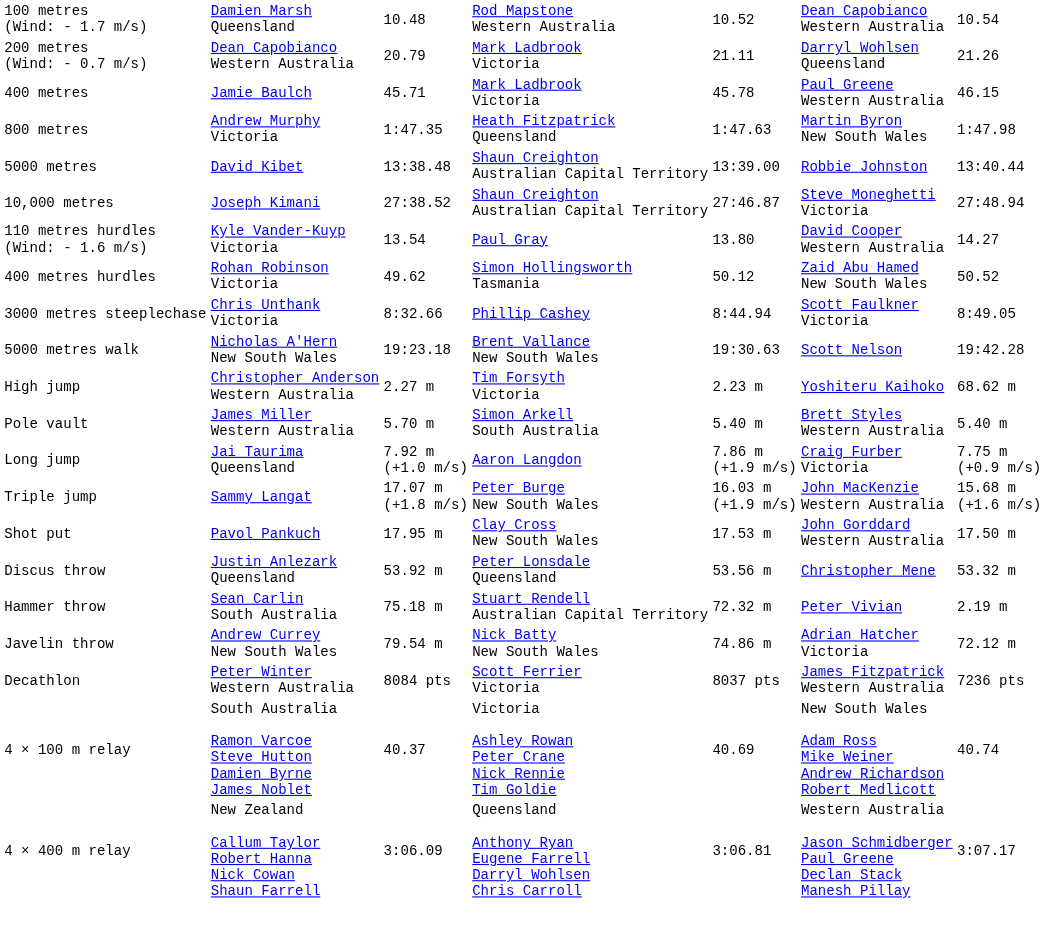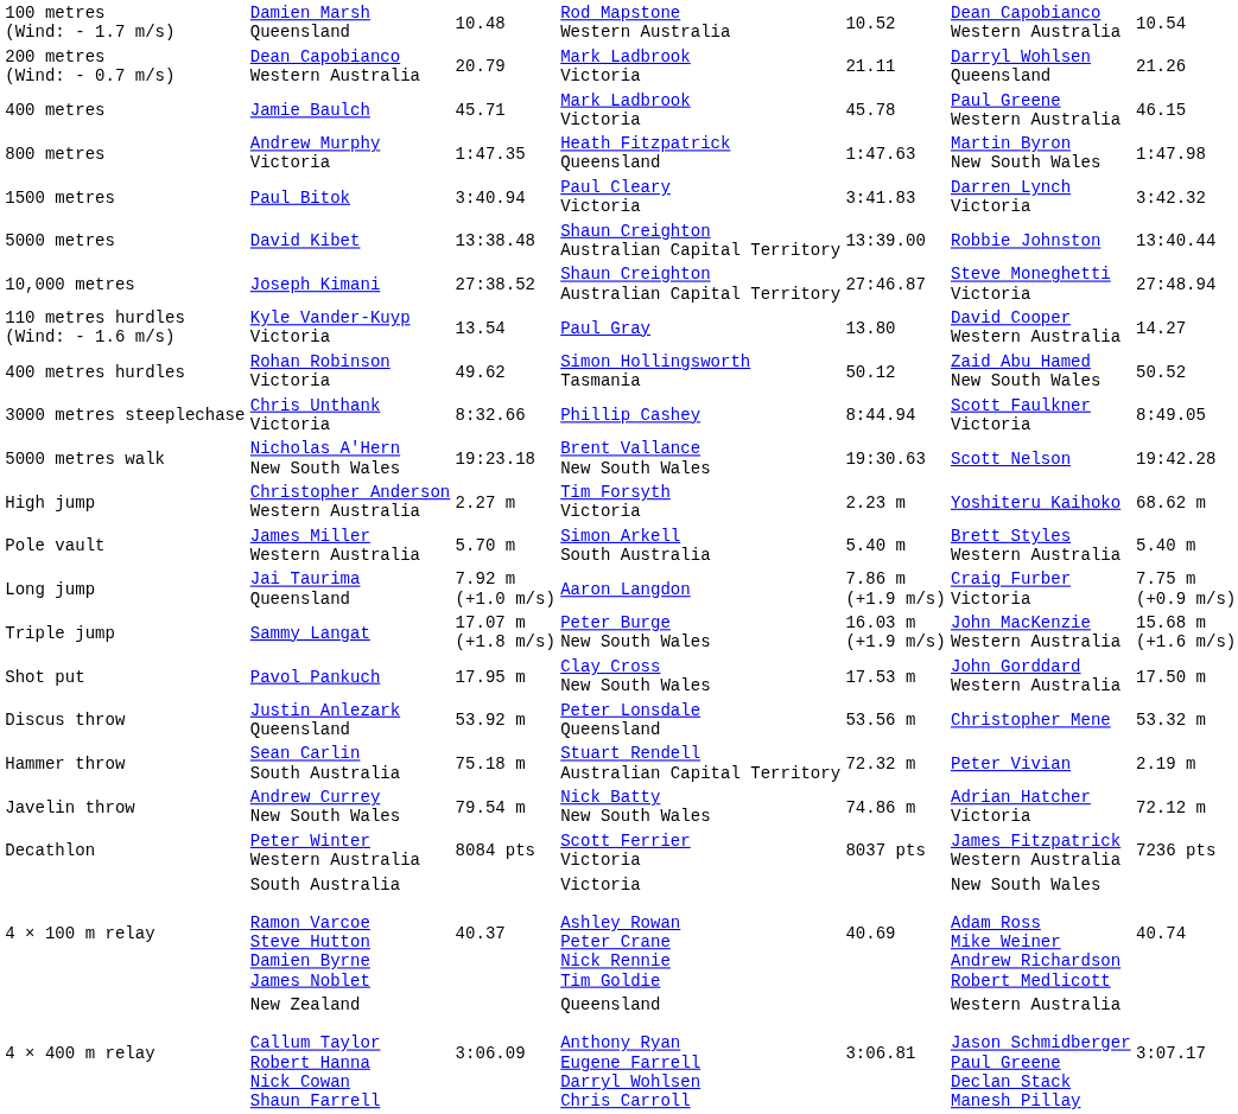 <table>
 <tr>
 <td>100 metres<br>(Wind: - 1.7 m/s)</td>
 <td><a href='#'>Damien Marsh</a><br>Queensland</td>
 <td>10.48</td>
 <td><a href='#'>Rod Mapstone</a><br>Western Australia</td>
 <td>10.52</td>
 <td><a href='#'>Dean Capobianco</a><br>Western Australia</td>
 <td>10.54</td>
 </tr>
 <tr>
 <td>200 metres<br>(Wind: - 0.7 m/s)</td>
 <td><a href='#'>Dean Capobianco</a><br>Western Australia</td>
 <td>20.79</td>
 <td><a href='#'>Mark Ladbrook</a><br>Victoria</td>
 <td>21.11</td>
 <td><a href='#'>Darryl Wohlsen</a><br>Queensland</td>
 <td>21.26</td>
 </tr>
 <tr>
 <td>400 metres</td>
 <td><a href='#'>Jamie Baulch</a><br></td>
 <td>45.71</td>
 <td><a href='#'>Mark Ladbrook</a><br>Victoria</td>
 <td>45.78</td>
 <td><a href='#'>Paul Greene</a><br>Western Australia</td>
 <td>46.15</td>
 </tr>
 <tr>
 <td>800 metres</td>
 <td><a href='#'>Andrew Murphy</a><br>Victoria</td>
 <td>1:47.35</td>
 <td><a href='#'>Heath Fitzpatrick</a><br>Queensland</td>
 <td>1:47.63</td>
 <td><a href='#'>Martin Byron</a><br>New South Wales</td>
 <td>1:47.98</td>
+</tr>
+<tr>
+<td>1500 metres</td>
+<td><a href='#'>Paul Bitok</a><br></td>
+<td>3:40.94</td>
+<td><a href='#'>Paul Cleary</a><br>Victoria</td>
+<td>3:41.83</td>
+<td><a href='#'>Darren Lynch</a><br>Victoria</td>
+<td>3:42.32</td>
 </tr>
 <tr>
 <td>5000 metres</td>
 <td><a href='#'>David Kibet</a><br></td>
 <td>13:38.48</td>
 <td><a href='#'>Shaun Creighton</a><br>Australian Capital Territory</td>
 <td>13:39.00</td>
 <td><a href='#'>Robbie Johnston</a><br></td>
 <td>13:40.44</td>
 </tr>
 <tr>
 <td>10,000 metres</td>
 <td><a href='#'>Joseph Kimani</a><br></td>
 <td>27:38.52</td>
 <td><a href='#'>Shaun Creighton</a><br>Australian Capital Territory</td>
 <td>27:46.87</td>
 <td><a href='#'>Steve Moneghetti</a><br>Victoria</td>
 <td>27:48.94</td>
 </tr>
 <tr>
 <td>110 metres hurdles<br>(Wind: - 1.6 m/s)</td>
 <td><a href='#'>Kyle Vander-Kuyp</a><br>Victoria</td>
 <td>13.54</td>
 <td><a href='#'>Paul Gray</a><br></td>
 <td>13.80</td>
 <td><a href='#'>David Cooper</a><br>Western Australia</td>
 <td>14.27</td>
 </tr>
 <tr>
 <td>400 metres hurdles</td>
 <td><a href='#'>Rohan Robinson</a><br>Victoria</td>
 <td>49.62</td>
 <td><a href='#'>Simon Hollingsworth</a><br>Tasmania</td>
 <td>50.12</td>
 <td><a href='#'>Zaid Abu Hamed</a><br>New South Wales</td>
 <td>50.52</td>
 </tr>
 <tr>
 <td>3000 metres steeplechase</td>
 <td><a href='#'>Chris Unthank</a><br>Victoria</td>
 <td>8:32.66</td>
 <td><a href='#'>Phillip Cashey</a><br></td>
 <td>8:44.94</td>
 <td><a href='#'>Scott Faulkner</a><br>Victoria</td>
 <td>8:49.05</td>
 </tr>
 <tr>
 <td>5000 metres walk</td>
 <td><a href='#'>Nicholas A'Hern</a><br>New South Wales</td>
 <td>19:23.18</td>
 <td><a href='#'>Brent Vallance</a><br>New South Wales</td>
 <td>19:30.63</td>
 <td><a href='#'>Scott Nelson</a><br></td>
 <td>19:42.28</td>
 </tr>
 <tr>
 <td>High jump</td>
 <td><a href='#'>Christopher Anderson</a><br>Western Australia</td>
 <td>2.27 m</td>
 <td><a href='#'>Tim Forsyth</a><br>Victoria</td>
 <td>2.23 m</td>
 <td><a href='#'>Yoshiteru Kaihoko</a><br></td>
 <td>68.62 m</td>
 </tr>
 <tr>
 <td>Pole vault</td>
 <td><a href='#'>James Miller</a><br>Western Australia</td>
 <td>5.70 m</td>
 <td><a href='#'>Simon Arkell</a><br>South Australia</td>
 <td>5.40 m</td>
 <td><a href='#'>Brett Styles</a><br>Western Australia</td>
 <td>5.40 m</td>
 </tr>
 <tr>
 <td>Long jump</td>
 <td><a href='#'>Jai Taurima</a><br>Queensland</td>
 <td>7.92 m <br>(+1.0 m/s)</td>
 <td><a href='#'>Aaron Langdon</a><br></td>
 <td>7.86 m <br>(+1.9 m/s)</td>
 <td><a href='#'>Craig Furber</a><br>Victoria</td>
 <td>7.75 m <br>(+0.9 m/s)</td>
 </tr>
 <tr>
 <td>Triple jump</td>
 <td><a href='#'>Sammy Langat</a><br></td>
 <td>17.07 m <br>(+1.8 m/s)</td>
 <td><a href='#'>Peter Burge</a><br>New South Wales</td>
 <td>16.03 m <br>(+1.9 m/s)</td>
 <td><a href='#'>John MacKenzie</a><br>Western Australia</td>
 <td>15.68 m <br>(+1.6 m/s)</td>
 </tr>
 <tr>
 <td>Shot put</td>
 <td><a href='#'>Pavol Pankuch</a><br></td>
 <td>17.95 m</td>
 <td><a href='#'>Clay Cross</a><br>New South Wales</td>
 <td>17.53 m</td>
 <td><a href='#'>John Gorddard</a><br>Western Australia</td>
 <td>17.50 m</td>
 </tr>
 <tr>
 <td>Discus throw</td>
 <td><a href='#'>Justin Anlezark</a><br>Queensland</td>
 <td>53.92 m</td>
 <td><a href='#'>Peter Lonsdale</a><br>Queensland</td>
 <td>53.56 m</td>
 <td><a href='#'>Christopher Mene</a><br></td>
 <td>53.32 m</td>
 </tr>
 <tr>
 <td>Hammer throw</td>
 <td><a href='#'>Sean Carlin</a><br>South Australia</td>
 <td>75.18 m</td>
 <td><a href='#'>Stuart Rendell</a><br>Australian Capital Territory</td>
 <td>72.32 m</td>
 <td><a href='#'>Peter Vivian</a><br></td>
 <td>2.19 m</td>
 </tr>
 <tr>
 <td>Javelin throw</td>
 <td><a href='#'>Andrew Currey</a><br>New South Wales</td>
 <td>79.54 m</td>
 <td><a href='#'>Nick Batty</a><br>New South Wales</td>
 <td>74.86 m</td>
 <td><a href='#'>Adrian Hatcher</a><br>Victoria</td>
 <td>72.12 m</td>
 </tr>
 <tr>
 <td>Decathlon</td>
 <td><a href='#'>Peter Winter</a><br>Western Australia</td>
 <td>8084 pts</td>
 <td><a href='#'>Scott Ferrier</a><br>Victoria</td>
 <td>8037 pts</td>
 <td><a href='#'>James Fitzpatrick</a><br>Western Australia</td>
 <td>7236 pts</td>
 </tr>
 <tr>
 <td>4 × 100 m relay</td>
 <td>South Australia<br><br><a href='#'>Ramon Varcoe</a><br><a href='#'>Steve Hutton</a><br><a href='#'>Damien Byrne</a><br><a href='#'>James Noblet</a></td>
 <td>40.37</td>
 <td>Victoria<br><br><a href='#'>Ashley Rowan</a><br><a href='#'>Peter Crane</a><br><a href='#'>Nick Rennie</a><br><a href='#'>Tim Goldie</a></td>
 <td>40.69</td>
 <td>New South Wales<br><br><a href='#'>Adam Ross</a><br><a href='#'>Mike Weiner</a><br><a href='#'>Andrew Richardson</a><br><a href='#'>Robert Medlicott</a></td>
 <td>40.74</td>
 </tr>
 <tr>
 <td>4 × 400 m relay</td>
 <td>New Zealand<br><br><a href='#'>Callum Taylor</a><br><a href='#'>Robert Hanna</a><br><a href='#'>Nick Cowan</a><br><a href='#'>Shaun Farrell</a></td>
 <td>3:06.09</td>
 <td>Queensland<br><br><a href='#'>Anthony Ryan</a><br><a href='#'>Eugene Farrell</a><br><a href='#'>Darryl Wohlsen</a><br><a href='#'>Chris Carroll</a></td>
 <td>3:06.81</td>
 <td>Western Australia<br><br><a href='#'>Jason Schmidberger</a><br><a href='#'>Paul Greene</a><br><a href='#'>Declan Stack</a><br><a href='#'>Manesh Pillay</a></td>
 <td>3:07.17</td>
 </tr>
 <tr>
 </tr>
 </table>
